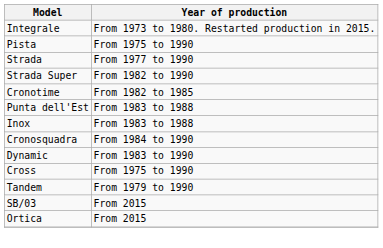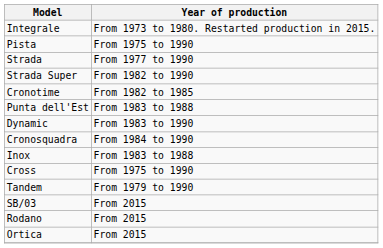 <table class="wikitable">
 <tr>
 <th>Model</th>
 <th>Year of production</th>
 </tr>
 <tr>
 <td>Integrale</td>
 <td>From 1973 to 1980. Restarted production in 2015.</td>
 </tr>
 <tr>
 <td>Pista</td>
 <td>From 1975 to 1990</td>
 </tr>
 <tr>
 <td>Strada</td>
 <td>From 1977 to 1990</td>
 </tr>
 <tr>
 <td>Strada Super</td>
 <td>From 1982 to 1990</td>
 </tr>
 <tr>
 <td>Cronotime</td>
 <td>From 1982 to 1985</td>
 </tr>
 <tr>
 <td>Punta dell'Est</td>
 <td>From 1983 to 1988</td>
 </tr>
 <tr>
-<td>Inox</td>
-<td>From 1983 to 1988</td>
+<td>Dynamic</td>
+<td>From 1983 to 1990</td>
 </tr>
 <tr>
 <td>Cronosquadra</td>
 <td>From 1984 to 1990</td>
 </tr>
 <tr>
-<td>Dynamic</td>
-<td>From 1983 to 1990</td>
+<td>Inox</td>
+<td>From 1983 to 1988</td>
 </tr>
 <tr>
 <td>Cross</td>
 <td>From 1975 to 1990</td>
 </tr>
 <tr>
 <td>Tandem</td>
 <td>From 1979 to 1990</td>
 </tr>
 <tr>
 <td>SB/03</td>
 <td>From 2015</td>
 </tr>
 <tr>
+<td>Rodano</td>
+<td>From 2015</td>
+</tr>
+<tr>
 <td>Ortica</td>
 <td>From 2015</td>
 </tr>
 <tr>
 </tr>
 </table>
